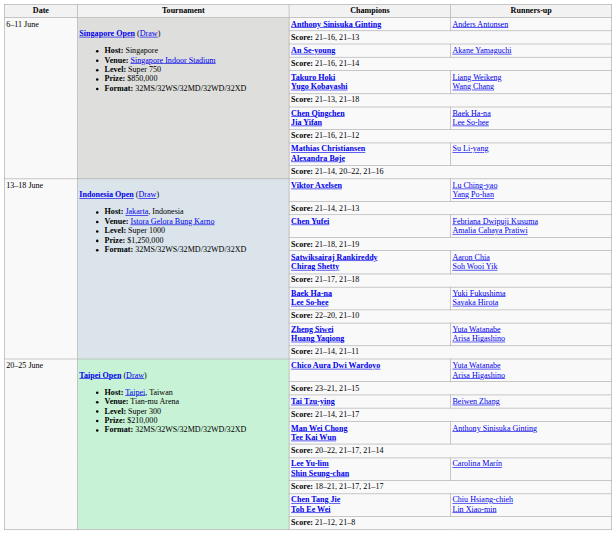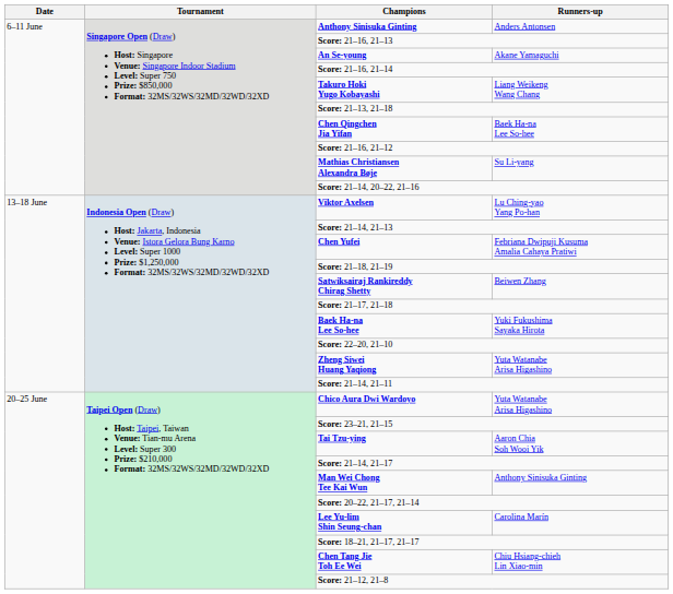 <table class="wikitable" style="font-size:80%">
 <tr>
 <th width="110">Date</th>
 <th width="330">Tournament</th>
 <th width="250">Champions</th>
 <th width="250">Runners-up</th>
 </tr>
 <tr valign="top">
 <td rowspan="10">6–11 June</td>
 <td bgcolor="#DEDEDC" rowspan="10"><br><strong><a href='#'>Singapore Open</a></strong> (<a href='#'>Draw</a>)<ul><li><strong>Host:</strong> Singapore</li><li><strong>Venue:</strong> <a href='#'>Singapore Indoor Stadium</a></li><li><strong>Level:</strong> Super 750</li><li><strong>Prize:</strong> $850,000</li><li><strong>Format:</strong> 32MS/32WS/32MD/32WD/32XD</li></ul></td>
 <td><strong> <a href='#'>Anthony Sinisuka Ginting</a></strong></td>
 <td> <a href='#'>Anders Antonsen</a></td>
 </tr>
 <tr>
 <td colspan="2"><strong>Score:</strong> 21–16, 21–13</td>
 </tr>
 <tr valign="top">
 <td><strong> <a href='#'>An Se-young</a></strong></td>
 <td> <a href='#'>Akane Yamaguchi</a></td>
 </tr>
 <tr>
 <td colspan="2"><strong>Score:</strong> 21–16, 21–14</td>
 </tr>
 <tr valign="top">
 <td><strong> <a href='#'>Takuro Hoki</a><br> <a href='#'>Yugo Kobayashi</a></strong></td>
 <td> <a href='#'>Liang Weikeng</a><br> <a href='#'>Wang Chang</a></td>
 </tr>
 <tr>
 <td colspan="2"><strong>Score:</strong> 21–13, 21–18</td>
 </tr>
 <tr valign="top">
 <td><strong> <a href='#'>Chen Qingchen</a><br> <a href='#'>Jia Yifan</a></strong></td>
 <td> <a href='#'>Baek Ha-na</a><br> <a href='#'>Lee So-hee</a></td>
 </tr>
 <tr>
 <td colspan="2"><strong>Score:</strong> 21–16, 21–12</td>
 </tr>
 <tr valign="top">
 <td><strong> <a href='#'>Mathias Christiansen</a><br> <a href='#'>Alexandra Bøje</a></strong></td>
 <td> <a href='#'>Su Li-yang</a></td>
 </tr>
 <tr>
 <td colspan="2"><strong>Score:</strong> 21–14, 20–22, 21–16</td>
 </tr>
 <tr valign="top">
 <td rowspan="10">13–18 June</td>
 <td rowspan="10" bgcolor="#DAE4EA"><br><strong><a href='#'>Indonesia Open</a></strong> (<a href='#'>Draw</a>)<ul><li><strong>Host:</strong> <a href='#'>Jakarta</a>, Indonesia</li><li><strong>Venue:</strong> <a href='#'>Istora Gelora Bung Karno</a></li><li><strong>Level:</strong> Super 1000</li><li><strong>Prize:</strong> $1,250,000</li><li><strong>Format:</strong> 32MS/32WS/32MD/32WD/32XD</li></ul></td>
 <td><strong> <a href='#'>Viktor Axelsen</a></strong></td>
 <td> <a href='#'>Lu Ching-yao</a><br> <a href='#'>Yang Po-han</a></td>
 </tr>
 <tr>
 <td colspan="2"><strong>Score:</strong> 21–14, 21–13</td>
 </tr>
 <tr valign="top">
 <td><strong> <a href='#'>Chen Yufei</a></strong></td>
 <td> <a href='#'>Febriana Dwipuji Kusuma</a><br> <a href='#'>Amalia Cahaya Pratiwi</a></td>
 </tr>
 <tr>
 <td colspan="2"><strong>Score:</strong> 21–18, 21–19</td>
 </tr>
 <tr valign="top">
 <td><strong> <a href='#'>Satwiksairaj Rankireddy</a><br> <a href='#'>Chirag Shetty</a></strong></td>
-<td> <a href='#'>Aaron Chia</a><br> <a href='#'>Soh Wooi Yik</a></td>
+<td> <a href='#'>Beiwen Zhang</a></td>
 </tr>
 <tr>
 <td colspan="2"><strong>Score:</strong> 21–17, 21–18</td>
 </tr>
 <tr valign="top">
 <td><strong> <a href='#'>Baek Ha-na</a><br> <a href='#'>Lee So-hee</a></strong></td>
 <td> <a href='#'>Yuki Fukushima</a><br> <a href='#'>Sayaka Hirota</a></td>
 </tr>
 <tr>
 <td colspan="2"><strong>Score:</strong> 22–20, 21–10</td>
 </tr>
 <tr valign="top">
 <td><strong> <a href='#'>Zheng Siwei</a><br> <a href='#'>Huang Yaqiong</a></strong></td>
 <td> <a href='#'>Yuta Watanabe</a><br> <a href='#'>Arisa Higashino</a></td>
 </tr>
 <tr>
 <td colspan="2"><strong>Score:</strong> 21–14, 21–11</td>
 </tr>
 <tr valign="top">
 <td rowspan="10">20–25 June</td>
 <td bgcolor="#C7F2D5" rowspan="10"><br><strong><a href='#'>Taipei Open</a></strong> (<a href='#'>Draw</a>)<ul><li><strong>Host:</strong> <a href='#'>Taipei</a>, Taiwan</li><li><strong>Venue:</strong> Tian-mu Arena</li><li><strong>Level:</strong> Super 300</li><li><strong>Prize:</strong> $210,000</li><li><strong>Format:</strong> 32MS/32WS/32MD/32WD/32XD</li></ul></td>
 <td><strong> <a href='#'>Chico Aura Dwi Wardoyo</a></strong></td>
 <td> <a href='#'>Yuta Watanabe</a><br> <a href='#'>Arisa Higashino</a></td>
 </tr>
 <tr>
 <td colspan="2"><strong>Score:</strong> 23–21, 21–15</td>
 </tr>
 <tr valign="top">
 <td><strong> <a href='#'>Tai Tzu-ying</a></strong></td>
-<td> <a href='#'>Beiwen Zhang</a></td>
+<td> <a href='#'>Aaron Chia</a><br> <a href='#'>Soh Wooi Yik</a></td>
 </tr>
 <tr>
 <td colspan="2"><strong>Score:</strong> 21–14, 21–17</td>
 </tr>
 <tr valign="top">
 <td><strong> <a href='#'>Man Wei Chong</a><br>  <a href='#'>Tee Kai Wun</a></strong></td>
 <td> <a href='#'>Anthony Sinisuka Ginting</a></td>
 </tr>
 <tr>
 <td colspan="2"><strong>Score:</strong> 20–22, 21–17, 21–14</td>
 </tr>
 <tr valign="top">
 <td><strong> <a href='#'>Lee Yu-lim</a> <br>  <a href='#'>Shin Seung-chan</a></strong></td>
 <td> <a href='#'>Carolina Marín</a></td>
 </tr>
 <tr>
 <td colspan="2"><strong>Score:</strong> 18–21, 21–17, 21–17</td>
 </tr>
 <tr valign="top">
 <td><strong> <a href='#'>Chen Tang Jie</a><br> <a href='#'>Toh Ee Wei</a></strong></td>
 <td> <a href='#'>Chiu Hsiang-chieh</a><br> <a href='#'>Lin Xiao-min</a></td>
 </tr>
 <tr>
 <td colspan="2"><strong>Score:</strong> 21–12, 21–8</td>
 </tr>
 </table>
